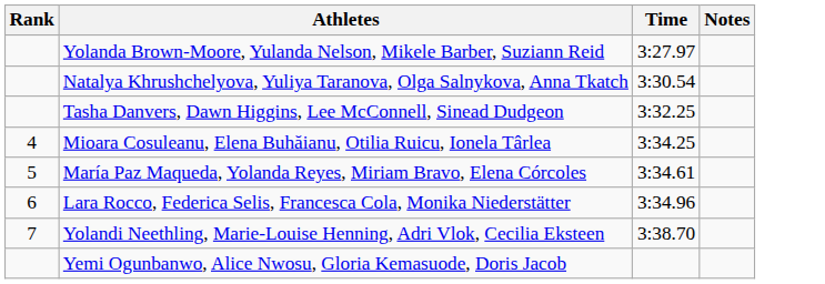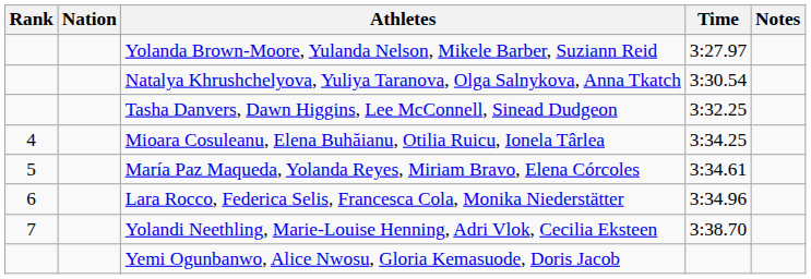 <table class="wikitable sortable" style="text-align:center">
 <tr>
 <th>Rank</th>
+<th>Nation</th>
 <th>Athletes</th>
 <th>Time</th>
 <th>Notes</th>
 </tr>
 <tr>
 <td></td>
+<td align=left></td>
 <td align=left><a href='#'>Yolanda Brown-Moore</a>, <a href='#'>Yulanda Nelson</a>, <a href='#'>Mikele Barber</a>, <a href='#'>Suziann Reid</a></td>
 <td>3:27.97</td>
 <td></td>
 </tr>
 <tr>
 <td></td>
+<td align=left></td>
 <td align=left><a href='#'>Natalya Khrushchelyova</a>, <a href='#'>Yuliya Taranova</a>, <a href='#'>Olga Salnykova</a>, <a href='#'>Anna Tkatch</a></td>
 <td>3:30.54</td>
 <td></td>
 </tr>
 <tr>
 <td></td>
+<td align=left></td>
 <td align=left><a href='#'>Tasha Danvers</a>, <a href='#'>Dawn Higgins</a>, <a href='#'>Lee McConnell</a>, <a href='#'>Sinead Dudgeon</a></td>
 <td>3:32.25</td>
 <td></td>
 </tr>
 <tr>
 <td>4</td>
+<td align=left></td>
 <td align=left><a href='#'>Mioara Cosuleanu</a>, <a href='#'>Elena Buhăianu</a>, <a href='#'>Otilia Ruicu</a>, <a href='#'>Ionela Târlea</a></td>
 <td>3:34.25</td>
 <td></td>
 </tr>
 <tr>
 <td>5</td>
+<td align=left></td>
 <td align=left><a href='#'>María Paz Maqueda</a>, <a href='#'>Yolanda Reyes</a>, <a href='#'>Miriam Bravo</a>, <a href='#'>Elena Córcoles</a></td>
 <td>3:34.61</td>
 <td></td>
 </tr>
 <tr>
 <td>6</td>
+<td align=left></td>
 <td align=left><a href='#'>Lara Rocco</a>, <a href='#'>Federica Selis</a>, <a href='#'>Francesca Cola</a>, <a href='#'>Monika Niederstätter</a></td>
 <td>3:34.96</td>
 <td></td>
 </tr>
 <tr>
 <td>7</td>
+<td align=left></td>
 <td align=left><a href='#'>Yolandi Neethling</a>, <a href='#'>Marie-Louise Henning</a>, <a href='#'>Adri Vlok</a>, <a href='#'>Cecilia Eksteen</a></td>
 <td>3:38.70</td>
 <td></td>
 </tr>
 <tr>
 <td></td>
+<td align=left></td>
 <td align=left><a href='#'>Yemi Ogunbanwo</a>, <a href='#'>Alice Nwosu</a>, <a href='#'>Gloria Kemasuode</a>, <a href='#'>Doris Jacob</a></td>
 <td></td>
 <td></td>
 </tr>
 </table>
